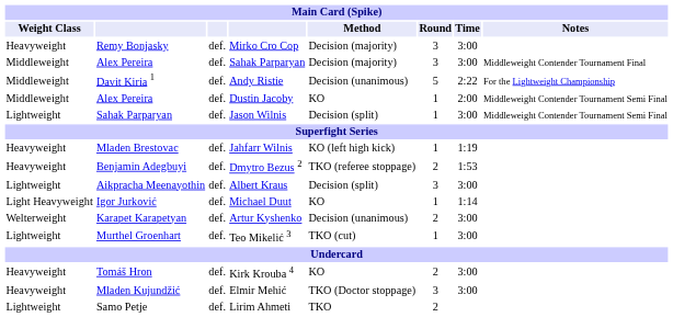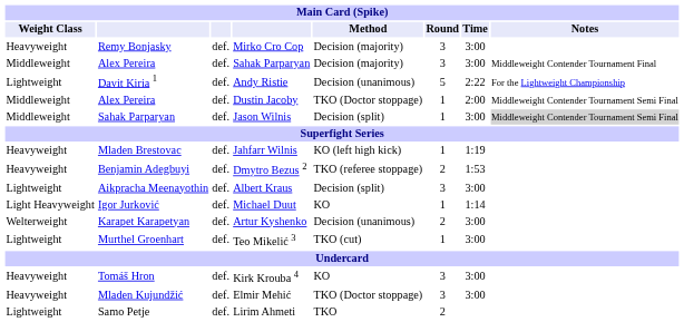 <table class="toccolours" style="font-size: 80%;">
 <tr>
 <th colspan="8" style="background-color: #ccf; color: #000080; text-align: center;"><strong>Main Card (Spike)</strong></th>
 </tr>
 <tr>
 <th colspan="1" style="background-color: #E6E8FA; color: #000000; text-align: center;">Weight Class</th>
 <th colspan="1" style="background-color: #E6E8FA; color: #000000; text-align: center;"></th>
 <th colspan="1" style="background-color: #E6E8FA; color: #000000; text-align: center;"></th>
 <th colspan="1" style="background-color: #E6E8FA; color: #000000; text-align: center;"></th>
 <th colspan="1" style="background-color: #E6E8FA; color: #000000; text-align: center;">Method</th>
 <th colspan="1" style="background-color: #E6E8FA; color: #000000; text-align: center;">Round</th>
 <th colspan="1" style="background-color: #E6E8FA; color: #000000; text-align: center;">Time</th>
 <th colspan="1" style="background-color: #E6E8FA; color: #000000; text-align: center;">Notes</th>
 </tr>
 <tr>
 <td>Heavyweight</td>
 <td> <a href='#'>Remy Bonjasky</a></td>
 <td align=center>def.</td>
 <td> <a href='#'>Mirko Cro Cop</a></td>
 <td>Decision (majority)</td>
 <td align=center>3</td>
 <td align=center>3:00</td>
 <td></td>
 </tr>
 <tr>
 <td>Middleweight</td>
 <td> <a href='#'>Alex Pereira</a></td>
 <td align=center>def.</td>
 <td> <a href='#'>Sahak Parparyan</a></td>
 <td>Decision (majority)</td>
 <td align=center>3</td>
 <td align=center>3:00</td>
 <td><small>Middleweight Contender Tournament Final</small></td>
 </tr>
 <tr>
-<td>Middleweight</td>
+<td>Lightweight</td>
 <td> <a href='#'>Davit Kiria</a> <sup>1</sup></td>
 <td align=center>def.</td>
 <td> <a href='#'>Andy Ristie</a></td>
 <td>Decision (unanimous)</td>
 <td align=center>5</td>
 <td align=center>2:22</td>
 <td><small>For the <a href='#'>Lightweight Championship</a></small></td>
 </tr>
 <tr>
 <td>Middleweight</td>
 <td> <a href='#'>Alex Pereira</a></td>
 <td align=center>def.</td>
 <td> <a href='#'>Dustin Jacoby</a></td>
-<td>KO</td>
+<td>TKO (Doctor stoppage)</td>
 <td align=center>1</td>
 <td align=center>2:00</td>
 <td><small>Middleweight Contender Tournament Semi Final</small></td>
 </tr>
 <tr>
-<td>Lightweight</td>
+<td>Middleweight</td>
 <td> <a href='#'>Sahak Parparyan</a></td>
 <td align=center>def.</td>
 <td> <a href='#'>Jason Wilnis</a></td>
 <td>Decision (split)</td>
 <td align=center>1</td>
 <td align=center>3:00</td>
-<td><small>Middleweight Contender Tournament Semi Final </small></td>
+<td style="background: lightgrey;"><small>Middleweight Contender Tournament Semi Final </small></td>
 </tr>
 <tr>
 <th colspan="8" style="background-color: #ccf; color: #000080; text-align: center;"><strong>Superfight Series</strong></th>
 </tr>
 <tr>
 <td>Heavyweight</td>
 <td> <a href='#'>Mladen Brestovac</a></td>
 <td align=center>def.</td>
 <td> <a href='#'>Jahfarr Wilnis</a></td>
 <td>KO (left high kick)</td>
 <td align=center>1</td>
 <td align=center>1:19</td>
 <td></td>
 </tr>
 <tr>
 <td>Heavyweight</td>
 <td> <a href='#'>Benjamin Adegbuyi</a></td>
 <td align=center>def.</td>
 <td> <a href='#'>Dmytro Bezus</a> <sup>2</sup></td>
 <td>TKO (referee stoppage)</td>
 <td align=center>2</td>
 <td align=center>1:53</td>
 <td></td>
 </tr>
 <tr>
 <td>Lightweight</td>
 <td> <a href='#'>Aikpracha Meenayothin</a></td>
 <td align=center>def.</td>
 <td> <a href='#'>Albert Kraus</a></td>
 <td>Decision (split)</td>
 <td align=center>3</td>
 <td align=center>3:00</td>
 </tr>
 <tr>
 <td>Light Heavyweight</td>
 <td> <a href='#'>Igor Jurković</a></td>
 <td align=center>def.</td>
 <td> <a href='#'>Michael Duut</a></td>
 <td>KO</td>
 <td align=center>1</td>
 <td align=center>1:14</td>
 </tr>
 <tr>
 <td>Welterweight</td>
 <td> <a href='#'>Karapet Karapetyan</a></td>
 <td align=center>def.</td>
 <td> <a href='#'>Artur Kyshenko</a></td>
 <td>Decision (unanimous)</td>
 <td align=center>2</td>
 <td align=center>3:00</td>
 <td></td>
 </tr>
 <tr>
 <td>Lightweight</td>
 <td> <a href='#'>Murthel Groenhart</a></td>
 <td align=center>def.</td>
 <td> Teo Mikelić <sup>3</sup></td>
 <td>TKO (cut)</td>
 <td align=center>1</td>
 <td align=center>3:00</td>
 <td></td>
 </tr>
 <tr>
 <th colspan="8" style="background-color: #ccf; color: #000080; text-align: center;"><strong>Undercard</strong></th>
 </tr>
 <tr>
 <td>Heavyweight</td>
 <td> <a href='#'>Tomáš Hron</a></td>
 <td align=center>def.</td>
 <td> Kirk Krouba <sup>4</sup></td>
 <td>KO</td>
-<td align=center>2</td>
+<td align=center>3</td>
 <td align=center>3:00</td>
 </tr>
 <tr>
 <td>Heavyweight</td>
 <td> <a href='#'>Mladen Kujundžić</a></td>
 <td align=center>def.</td>
 <td> Elmir Mehić</td>
 <td>TKO (Doctor stoppage)</td>
 <td align=center>3</td>
 <td align=center>3:00</td>
 </tr>
 <tr>
 <td>Lightweight</td>
 <td> Samo Petje</td>
 <td align=center>def.</td>
 <td> Lirim Ahmeti</td>
 <td>TKO</td>
 <td align=center>2</td>
 <td align=center></td>
 </tr>
 </table>
